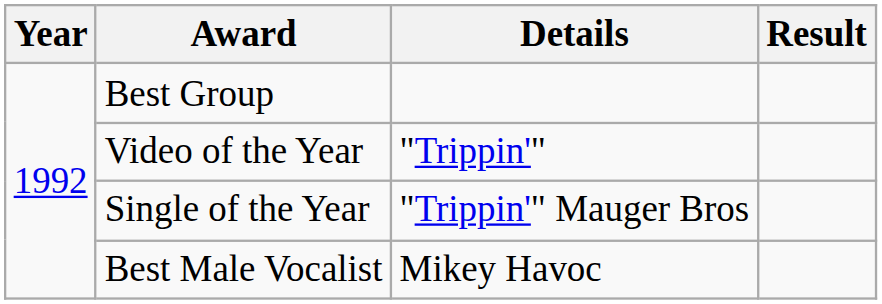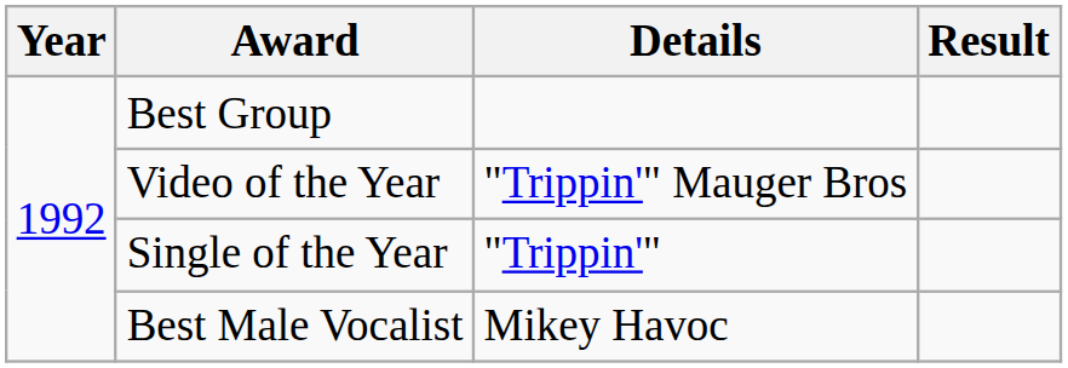 <table class="wikitable sortable">
 <tr>
 <th>Year</th>
 <th>Award</th>
 <th>Details</th>
 <th>Result</th>
 </tr>
 <tr>
 <td rowspan=4><a href='#'>1992</a></td>
 <td>Best Group</td>
 <td></td>
 <td></td>
 </tr>
 <tr>
 <td>Video of the Year</td>
-<td>"<a href='#'>Trippin'</a>"</td>
+<td>"<a href='#'>Trippin'</a>" Mauger Bros</td>
 <td></td>
 </tr>
 <tr>
 <td>Single of the Year</td>
-<td>"<a href='#'>Trippin'</a>" Mauger Bros</td>
+<td>"<a href='#'>Trippin'</a>"</td>
 <td></td>
 </tr>
 <tr>
 <td>Best Male Vocalist</td>
 <td>Mikey Havoc</td>
 <td></td>
 </tr>
 </table>
